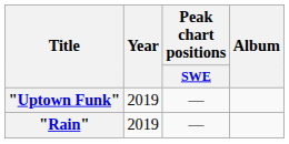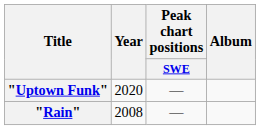 <table class="wikitable plainrowheaders" style="text-align:center;">
 <tr>
 <th scope="col" rowspan="2">Title</th>
 <th scope="col" rowspan="2">Year</th>
 <th scope="col" colspan="1">Peak chart positions</th>
 <th scope="col" rowspan="2">Album</th>
 </tr>
 <tr>
 <th scope="col" style="width:3em;font-size:85%;"><a href='#'>SWE</a><br></th>
 </tr>
 <tr>
 <th scope="row">"<a href='#'>Uptown Funk</a>"</th>
-<td>2019</td>
+<td>2020</td>
 <td>—</td>
 <td></td>
 </tr>
 <tr>
 <th scope="row">"<a href='#'>Rain</a>"</th>
-<td>2019</td>
+<td>2008</td>
 <td>—</td>
 <td></td>
 </tr>
 </table>
